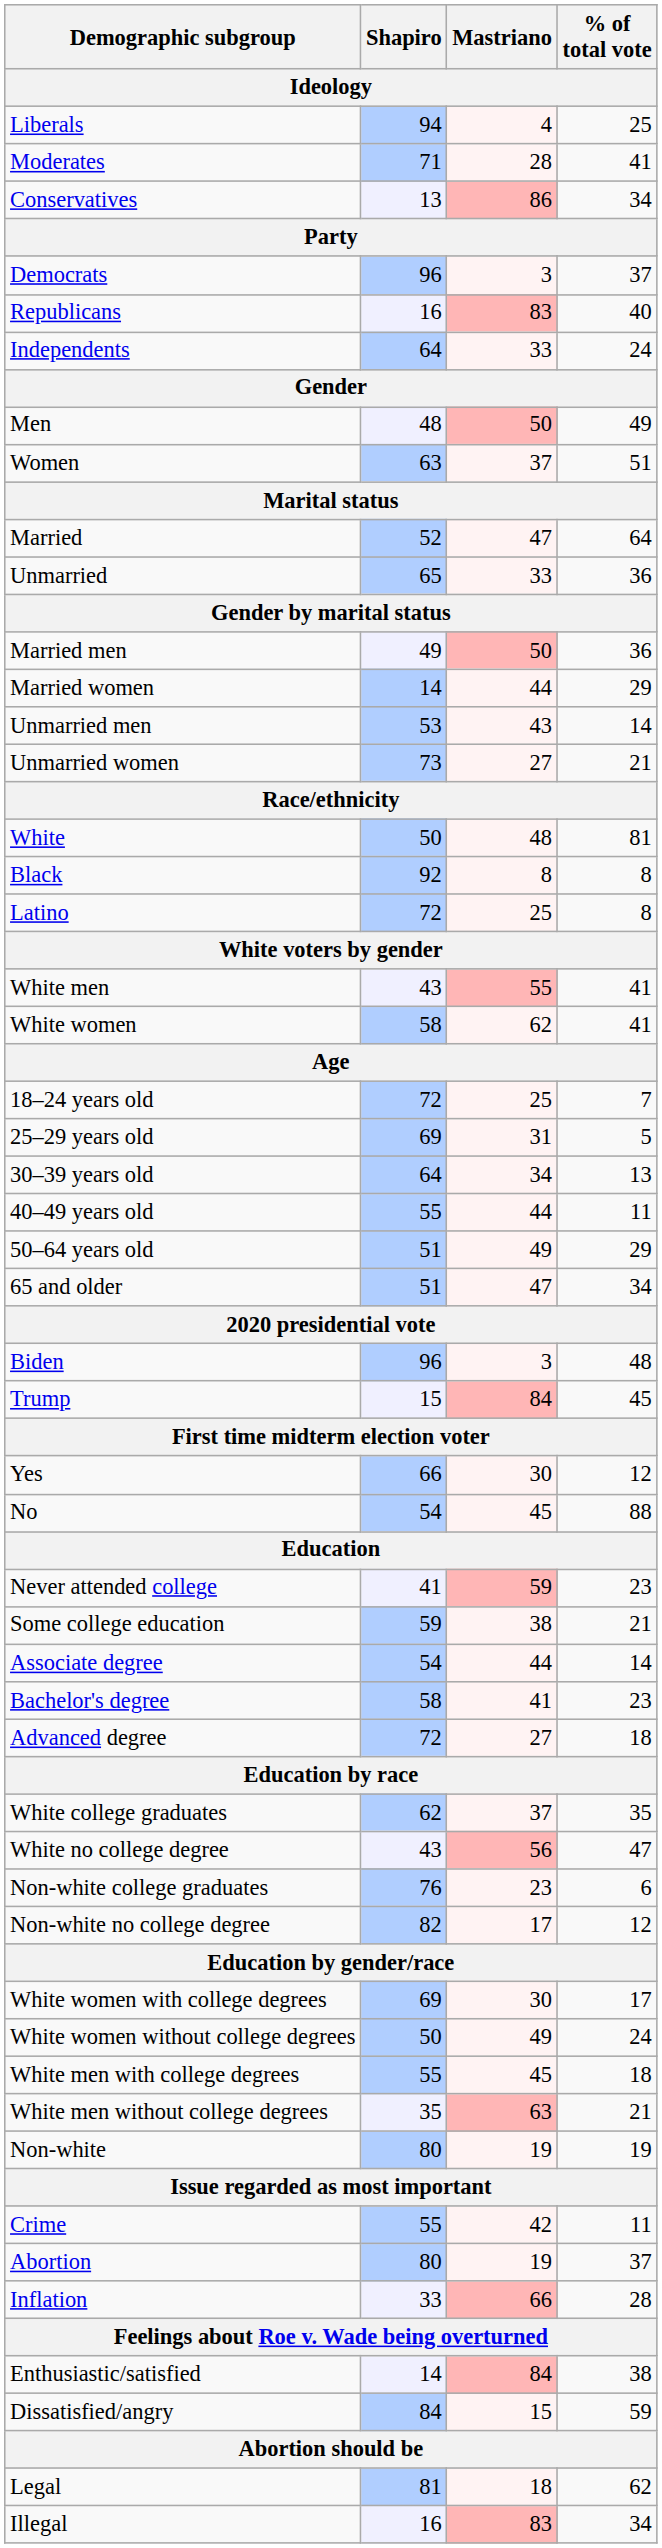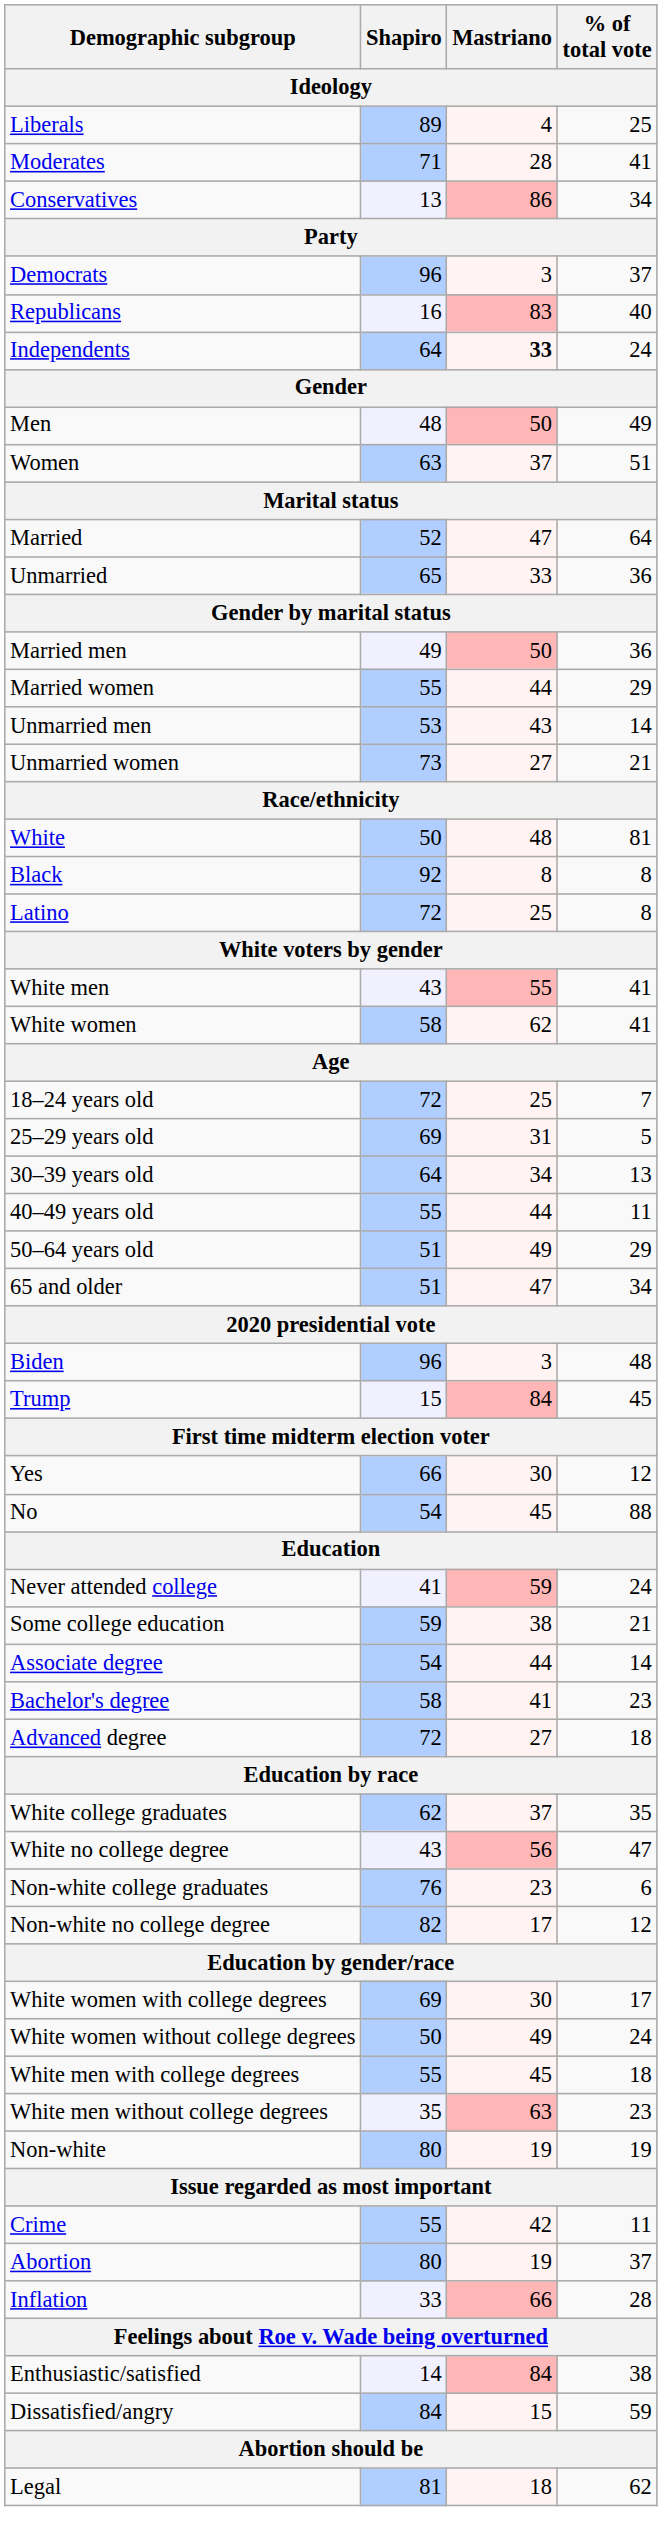 <table class="wikitable sortable" style="font-size:90%; line-height:1.2">
 <tr>
 <th>Demographic subgroup</th>
 <th>Shapiro</th>
 <th>Mastriano</th>
 <th>% of<br>total vote</th>
 </tr>
 <tr>
 <th colspan="4">Ideology</th>
 </tr>
 <tr>
 <td><a href='#'>Liberals</a></td>
-<td style="text-align:right; background:#b0ceff;">94</td>
+<td style="text-align:right; background:#b0ceff;">89</td>
 <td style="text-align:right; background:#fff3f3;">4</td>
 <td style="text-align:right;">25</td>
 </tr>
 <tr>
 <td><a href='#'>Moderates</a></td>
 <td style="text-align:right; background:#b0ceff;">71</td>
 <td style="text-align:right; background:#fff3f3;">28</td>
 <td style="text-align:right;">41</td>
 </tr>
 <tr>
 <td><a href='#'>Conservatives</a></td>
 <td style="text-align:right; background:#f0f0ff;">13</td>
 <td style="text-align:right; background:#ffb6b6;">86</td>
 <td style="text-align:right;">34</td>
 </tr>
 <tr>
 <th colspan="4">Party</th>
 </tr>
 <tr>
 <td><a href='#'>Democrats</a></td>
 <td style="text-align:right; background:#b0ceff;">96</td>
 <td style="text-align:right; background:#fff3f3;">3</td>
 <td style="text-align:right;">37</td>
 </tr>
 <tr>
 <td><a href='#'>Republicans</a></td>
 <td style="text-align:right; background:#f0f0ff;">16</td>
 <td style="text-align:right; background:#ffb6b6;">83</td>
 <td style="text-align:right;">40</td>
 </tr>
 <tr>
 <td><a href='#'>Independents</a></td>
 <td style="text-align:right; background:#b0ceff;">64</td>
-<td style="text-align:right; background:#fff3f3;">33</td>
+<td style="text-align:right; background:#fff3f3;"><strong>33</strong></td>
 <td style="text-align:right;">24</td>
 </tr>
 <tr>
 <th colspan="4">Gender</th>
 </tr>
 <tr>
 <td>Men</td>
 <td style="text-align:right; background:#f0f0ff;">48</td>
 <td style="text-align:right; background:#ffb6b6;">50</td>
 <td style="text-align:right;">49</td>
 </tr>
 <tr>
 <td>Women</td>
 <td style="text-align:right; background:#b0ceff;">63</td>
 <td style="text-align:right; background:#fff3f3;">37</td>
 <td style="text-align:right;">51</td>
 </tr>
 <tr>
 <th colspan="4">Marital status</th>
 </tr>
 <tr>
 <td>Married</td>
 <td style="text-align:right; background:#b0ceff;">52</td>
 <td style="text-align:right; background:#fff3f3;">47</td>
 <td style="text-align:right;">64</td>
 </tr>
 <tr>
 <td>Unmarried</td>
 <td style="text-align:right; background:#b0ceff;">65</td>
 <td style="text-align:right; background:#fff3f3;">33</td>
 <td style="text-align:right;">36</td>
 </tr>
 <tr>
 <th colspan="4">Gender by marital status</th>
 </tr>
 <tr>
 <td>Married men</td>
 <td style="text-align:right; background:#f0f0ff;">49</td>
 <td style="text-align:right; background:#ffb6b6;">50</td>
 <td style="text-align:right;">36</td>
 </tr>
 <tr>
 <td>Married women</td>
-<td style="text-align:right; background:#b0ceff;">14</td>
+<td style="text-align:right; background:#b0ceff;">55</td>
 <td style="text-align:right; background:#fff3f3;">44</td>
 <td style="text-align:right;">29</td>
 </tr>
 <tr>
 <td>Unmarried men</td>
 <td style="text-align:right; background:#b0ceff;">53</td>
 <td style="text-align:right; background:#fff3f3;">43</td>
 <td style="text-align:right;">14</td>
 </tr>
 <tr>
 <td>Unmarried women</td>
 <td style="text-align:right; background:#b0ceff;">73</td>
 <td style="text-align:right; background:#fff3f3;">27</td>
 <td style="text-align:right;">21</td>
 </tr>
 <tr>
 <th colspan="4">Race/ethnicity</th>
 </tr>
 <tr>
 <td><a href='#'>White</a></td>
 <td style="text-align:right; background:#b0ceff;">50</td>
 <td style="text-align:right; background:#fff3f3;">48</td>
 <td style="text-align:right;">81</td>
 </tr>
 <tr>
 <td><a href='#'>Black</a></td>
 <td style="text-align:right; background:#b0ceff;">92</td>
 <td style="text-align:right; background:#fff3f3;">8</td>
 <td style="text-align:right;">8</td>
 </tr>
 <tr>
 <td><a href='#'>Latino</a></td>
 <td style="text-align:right; background:#b0ceff;">72</td>
 <td style="text-align:right; background:#fff3f3;">25</td>
 <td style="text-align:right;">8</td>
 </tr>
 <tr>
 <th colspan="4">White voters by gender</th>
 </tr>
 <tr>
 <td>White men</td>
 <td style="text-align:right; background:#f0f0ff;">43</td>
 <td style="text-align:right; background:#ffb6b6;">55</td>
 <td style="text-align:right;">41</td>
 </tr>
 <tr>
 <td>White women</td>
 <td style="text-align:right; background:#b0ceff;">58</td>
 <td style="text-align:right; background:#fff3f3;">62</td>
 <td style="text-align:right;">41</td>
 </tr>
 <tr>
 <th colspan="4">Age</th>
 </tr>
 <tr>
 <td>18–24 years old</td>
 <td style="text-align:right; background:#b0ceff;">72</td>
 <td style="text-align:right; background:#fff3f3;">25</td>
 <td style="text-align:right;">7</td>
 </tr>
 <tr>
 <td>25–29 years old</td>
 <td style="text-align:right; background:#b0ceff;">69</td>
 <td style="text-align:right; background:#fff3f3;">31</td>
 <td style="text-align:right;">5</td>
 </tr>
 <tr>
 <td>30–39 years old</td>
 <td style="text-align:right; background:#b0ceff;">64</td>
 <td style="text-align:right; background:#fff3f3;">34</td>
 <td style="text-align:right;">13</td>
 </tr>
 <tr>
 <td>40–49 years old</td>
 <td style="text-align:right; background:#b0ceff;">55</td>
 <td style="text-align:right; background:#fff3f3;">44</td>
 <td style="text-align:right;">11</td>
 </tr>
 <tr>
 <td>50–64 years old</td>
 <td style="text-align:right; background:#b0ceff;">51</td>
 <td style="text-align:right; background:#fff3f3;">49</td>
 <td style="text-align:right;">29</td>
 </tr>
 <tr>
 <td>65 and older</td>
 <td style="text-align:right; background:#b0ceff;">51</td>
 <td style="text-align:right; background:#fff3f3;">47</td>
 <td style="text-align:right;">34</td>
 </tr>
 <tr>
 <th colspan="4">2020 presidential vote</th>
 </tr>
 <tr>
 <td><a href='#'>Biden</a></td>
 <td style="text-align:right; background:#b0ceff;">96</td>
 <td style="text-align:right; background:#fff3f3;">3</td>
 <td style="text-align:right;">48</td>
 </tr>
 <tr>
 <td><a href='#'>Trump</a></td>
 <td style="text-align:right; background:#f0f0ff;">15</td>
 <td style="text-align:right; background:#ffb6b6;">84</td>
 <td style="text-align:right;">45</td>
 </tr>
 <tr>
 <th colspan="4">First time midterm election voter</th>
 </tr>
 <tr>
 <td>Yes</td>
 <td style="text-align:right; background:#b0ceff;">66</td>
 <td style="text-align:right; background:#fff3f3;">30</td>
 <td style="text-align:right;">12</td>
 </tr>
 <tr>
 <td>No</td>
 <td style="text-align:right; background:#b0ceff;">54</td>
 <td style="text-align:right; background:#fff3f3;">45</td>
 <td style="text-align:right;">88</td>
 </tr>
 <tr>
 <th colspan="4">Education</th>
 </tr>
 <tr>
 <td>Never attended <a href='#'>college</a></td>
 <td style="text-align:right; background:#f0f0ff;">41</td>
 <td style="text-align:right; background:#ffb6b6;">59</td>
-<td style="text-align:right;">23</td>
+<td style="text-align:right;">24</td>
 </tr>
 <tr>
 <td>Some college education</td>
 <td style="text-align:right; background:#b0ceff;">59</td>
 <td style="text-align:right; background:#fff3f3;">38</td>
 <td style="text-align:right;">21</td>
 </tr>
 <tr>
 <td><a href='#'>Associate degree</a></td>
 <td style="text-align:right; background:#b0ceff;">54</td>
 <td style="text-align:right; background:#fff3f3;">44</td>
 <td style="text-align:right;">14</td>
 </tr>
 <tr>
 <td><a href='#'>Bachelor's degree</a></td>
 <td style="text-align:right; background:#b0ceff;">58</td>
 <td style="text-align:right; background:#fff3f3;">41</td>
 <td style="text-align:right;">23</td>
 </tr>
 <tr>
 <td><a href='#'>Advanced</a> degree</td>
 <td style="text-align:right; background:#b0ceff;">72</td>
 <td style="text-align:right; background:#fff3f3;">27</td>
 <td style="text-align:right;">18</td>
 </tr>
 <tr>
 <th colspan="4">Education by race</th>
 </tr>
 <tr>
 <td>White college graduates</td>
 <td style="text-align:right; background:#b0ceff;">62</td>
 <td style="text-align:right; background:#fff3f3;">37</td>
 <td style="text-align:right;">35</td>
 </tr>
 <tr>
 <td>White no college degree</td>
 <td style="text-align:right; background:#f0f0ff;">43</td>
 <td style="text-align:right; background:#ffb6b6;">56</td>
 <td style="text-align:right;">47</td>
 </tr>
 <tr>
 <td>Non-white college graduates</td>
 <td style="text-align:right; background:#b0ceff;">76</td>
 <td style="text-align:right; background:#fff3f3;">23</td>
 <td style="text-align:right;">6</td>
 </tr>
 <tr>
 <td>Non-white no college degree</td>
 <td style="text-align:right; background:#b0ceff;">82</td>
 <td style="text-align:right; background:#fff3f3;">17</td>
 <td style="text-align:right;">12</td>
 </tr>
 <tr>
 <th colspan="4">Education by gender/race</th>
 </tr>
 <tr>
 <td>White women with college degrees</td>
 <td style="text-align:right; background:#b0ceff;">69</td>
 <td style="text-align:right; background:#fff3f3;">30</td>
 <td style="text-align:right;">17</td>
 </tr>
 <tr>
 <td>White women without college degrees</td>
 <td style="text-align:right; background:#b0ceff;">50</td>
 <td style="text-align:right; background:#fff3f3;">49</td>
 <td style="text-align:right;">24</td>
 </tr>
 <tr>
 <td>White men with college degrees</td>
 <td style="text-align:right; background:#b0ceff;">55</td>
 <td style="text-align:right; background:#fff3f3;">45</td>
 <td style="text-align:right;">18</td>
 </tr>
 <tr>
 <td>White men without college degrees</td>
 <td style="text-align:right; background:#f0f0ff;">35</td>
 <td style="text-align:right; background:#ffb6b6;">63</td>
-<td style="text-align:right;">21</td>
+<td style="text-align:right;">23</td>
 </tr>
 <tr>
 <td>Non-white</td>
 <td style="text-align:right; background:#b0ceff;">80</td>
 <td style="text-align:right; background:#fff3f3;">19</td>
 <td style="text-align:right;">19</td>
 </tr>
 <tr>
 <th colspan="4">Issue regarded as most important</th>
 </tr>
 <tr>
 <td><a href='#'>Crime</a></td>
 <td style="text-align:right; background:#b0ceff;">55</td>
 <td style="text-align:right; background:#fff3f3;">42</td>
 <td style="text-align:right;">11</td>
 </tr>
 <tr>
 <td><a href='#'>Abortion</a></td>
 <td style="text-align:right; background:#b0ceff">80</td>
 <td style="text-align:right; background:#fff3f3">19</td>
 <td style="text-align:right;">37</td>
 </tr>
 <tr>
 <td><a href='#'>Inflation</a></td>
 <td style="text-align:right; background:#f0f0ff">33</td>
 <td style="text-align:right; background:#ffb6b6;">66</td>
 <td style="text-align:right;">28</td>
 </tr>
 <tr>
 <th colspan="4">Feelings about <a href='#'>Roe v. Wade being overturned</a></th>
 </tr>
 <tr>
 <td>Enthusiastic/satisfied</td>
 <td style="text-align:right; background:#f0f0ff;">14</td>
 <td style="text-align:right; background:#ffb6b6;">84</td>
 <td style="text-align:right;">38</td>
 </tr>
 <tr>
 <td>Dissatisfied/angry</td>
 <td style="text-align:right; background:#b0ceff">84</td>
 <td style="text-align:right; background:#fff3f3">15</td>
 <td style="text-align:right;">59</td>
 </tr>
 <tr>
 <th colspan="4">Abortion should be</th>
 </tr>
 <tr>
 <td>Legal</td>
 <td style="text-align:right; background:#b0ceff;">81</td>
 <td style="text-align:right; background:#fff3f3;">18</td>
 <td style="text-align:right;">62</td>
 </tr>
-<tr>
-<td>Illegal</td>
-<td style="text-align:right; background:#f0f0ff;">16</td>
-<td style="text-align:right; background:#ffb6b6;">83</td>
-<td style="text-align:right;">34</td>
-</tr>
 </table>
